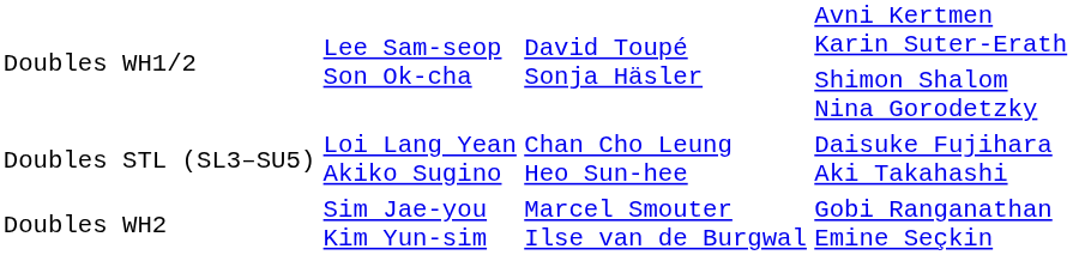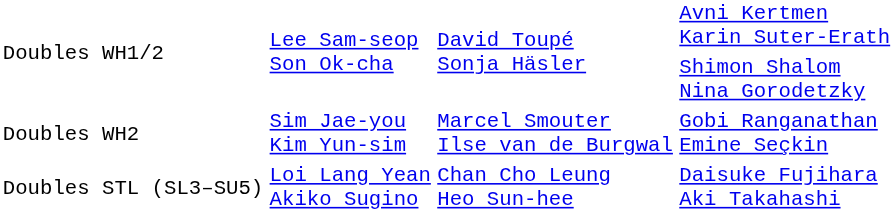 <table>
 <tr>
 <td rowspan=2>Doubles WH1/2</td>
 <td rowspan=2> <a href='#'>Lee Sam-seop</a><br> <a href='#'>Son Ok-cha</a></td>
 <td rowspan=2> <a href='#'>David Toupé</a><br> <a href='#'>Sonja Häsler</a></td>
 <td> <a href='#'>Avni Kertmen</a><br> <a href='#'>Karin Suter-Erath</a></td>
 </tr>
 <tr>
 <td> <a href='#'>Shimon Shalom</a><br> <a href='#'>Nina Gorodetzky</a></td>
 </tr>
 <tr>
+<td>Doubles WH2</td>
+<td> <a href='#'>Sim Jae-you</a><br> <a href='#'>Kim Yun-sim</a></td>
+<td> <a href='#'>Marcel Smouter</a><br> <a href='#'>Ilse van de Burgwal</a></td>
+<td> <a href='#'>Gobi Ranganathan</a><br> <a href='#'>Emine Seçkin</a></td>
+</tr>
+<tr>
 <td>Doubles STL (SL3–SU5)</td>
 <td> <a href='#'>Loi Lang Yean</a><br> <a href='#'>Akiko Sugino</a></td>
 <td> <a href='#'>Chan Cho Leung</a><br> <a href='#'>Heo Sun-hee</a></td>
 <td> <a href='#'>Daisuke Fujihara</a><br> <a href='#'>Aki Takahashi</a></td>
 </tr>
-<tr>
-<td>Doubles WH2</td>
-<td> <a href='#'>Sim Jae-you</a><br> <a href='#'>Kim Yun-sim</a></td>
-<td> <a href='#'>Marcel Smouter</a><br> <a href='#'>Ilse van de Burgwal</a></td>
-<td> <a href='#'>Gobi Ranganathan</a><br> <a href='#'>Emine Seçkin</a></td>
-</tr>
 </table>
